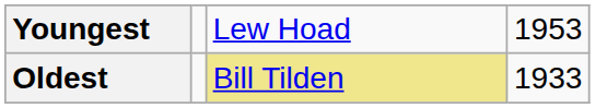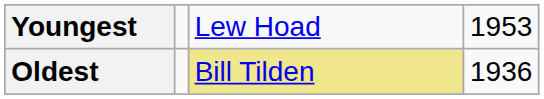 <table class="wikitable nowrap">
 <tr>
 <th style="text-align: left; width:90px;">Youngest</th>
 <td></td>
 <td width="150"> <a href='#'>Lew Hoad</a></td>
 <td>1953</td>
 </tr>
 <tr>
 <th style="text-align: left; width: 90px;">Oldest</th>
 <td></td>
 <td width="150" style="background: khaki;"> <a href='#'>Bill Tilden</a></td>
-<td>1933</td>
+<td>1936</td>
 </tr>
 </table>
